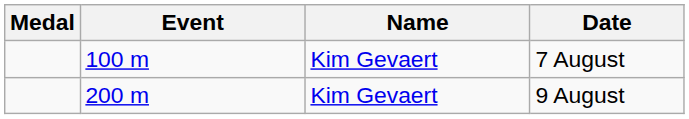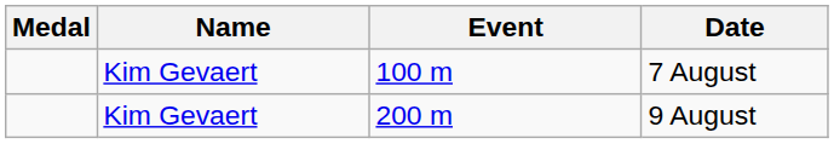 <table class="wikitable sortable" style="font-size:100%">
 <tr>
 <th>Medal</th>
+<th width=150>Name</th>
 <th width=150>Event</th>
-<th width=150>Name</th>
 <th width=100>Date</th>
 </tr>
 <tr>
 <td></td>
+<td><a href='#'>Kim Gevaert</a></td>
 <td><a href='#'>100 m</a></td>
-<td><a href='#'>Kim Gevaert</a></td>
 <td>7 August</td>
 </tr>
 <tr>
 <td></td>
+<td><a href='#'>Kim Gevaert</a></td>
 <td><a href='#'>200 m</a></td>
-<td><a href='#'>Kim Gevaert</a></td>
 <td>9 August</td>
 </tr>
 </table>
